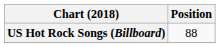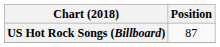 <table class="wikitable plainrowheaders sortable">
 <tr>
 <th>Chart (2018)</th>
 <th>Position</th>
 </tr>
 <tr>
 <th scope="row">US Hot Rock Songs (<em>Billboard</em>)</th>
-<td style="text-align:center;">88</td>
+<td style="text-align:center;">87</td>
 </tr>
 <tr>
 </tr>
 </table>
